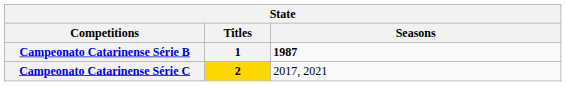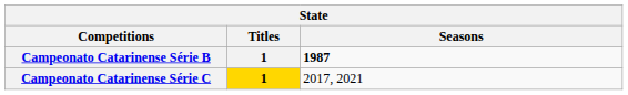 <table class="wikitable">
 <tr>
 <th colspan="3">State</th>
 </tr>
 <tr>
 <th style="width:260px">Competitions</th>
 <th style="width:80px">Titles</th>
 <th style="width:380px">Seasons</th>
 </tr>
 <tr>
 <th><a href='#'>Campeonato Catarinense Série B</a></th>
 <th>1</th>
 <td><strong>1987</strong></td>
 </tr>
 <tr>
 <th><a href='#'>Campeonato Catarinense Série C</a></th>
-<td bgcolor="gold" style="text-align:center"><strong>2</strong></td>
+<td bgcolor="gold" style="text-align:center"><strong>1</strong></td>
 <td>2017, 2021</td>
 </tr>
 </table>
